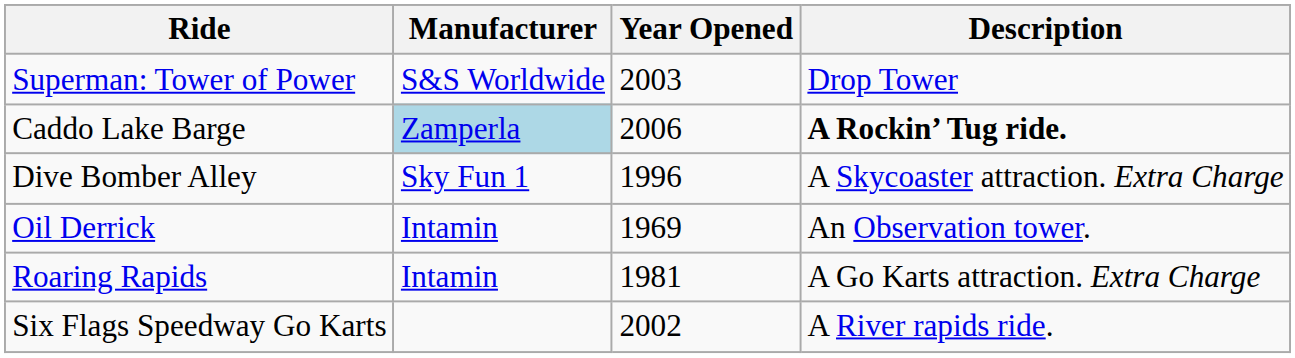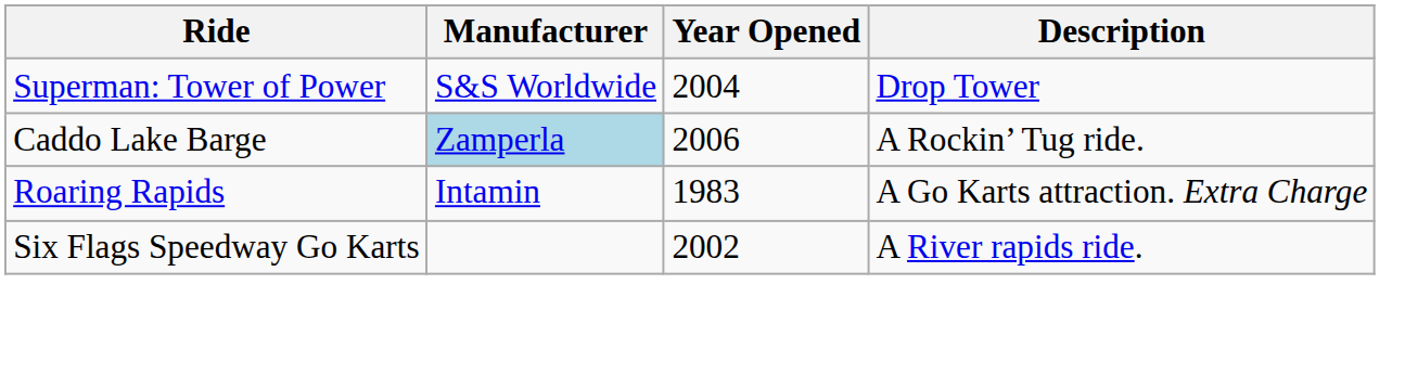 <table class=wikitable>
 <tr>
 <th>Ride</th>
 <th>Manufacturer</th>
 <th>Year Opened</th>
 <th>Description</th>
 </tr>
 <tr>
 <td><a href='#'>Superman: Tower of Power</a></td>
 <td><a href='#'>S&S Worldwide</a></td>
-<td>2003</td>
+<td>2004</td>
 <td><a href='#'>Drop Tower</a></td>
 </tr>
 <tr>
 <td>Caddo Lake Barge</td>
 <td style="background: lightblue;"><a href='#'>Zamperla</a></td>
 <td>2006</td>
-<td><strong>A Rockin’ Tug ride.</strong></td>
-</tr>
-<tr>
-<td>Dive Bomber Alley</td>
-<td><a href='#'>Sky Fun 1</a></td>
-<td>1996</td>
-<td>A <a href='#'>Skycoaster</a> attraction. <em>Extra Charge</em></td>
-</tr>
-<tr>
-<td><a href='#'>Oil Derrick</a></td>
-<td><a href='#'>Intamin</a></td>
-<td>1969</td>
-<td>An <a href='#'>Observation tower</a>.</td>
+<td>A Rockin’ Tug ride.</td>
 </tr>
 <tr>
 <td><a href='#'>Roaring Rapids</a></td>
 <td><a href='#'>Intamin</a></td>
-<td>1981</td>
+<td>1983</td>
 <td>A Go Karts attraction. <em>Extra Charge</em></td>
 </tr>
 <tr>
 <td>Six Flags Speedway Go Karts</td>
 <td></td>
 <td>2002</td>
 <td>A <a href='#'>River rapids ride</a>.</td>
 </tr>
 </table>
